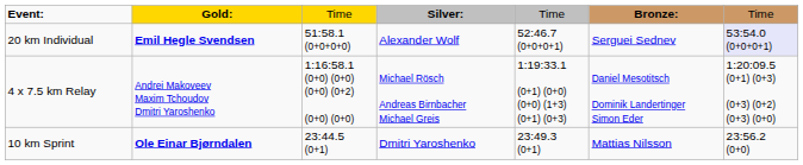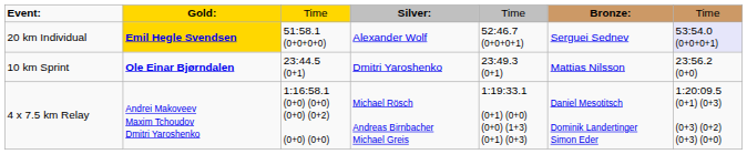 <table class="wikitable" width=85%>
 <tr>
 <td><strong>Event:</strong></td>
 <td style="text-align:center;background-color:gold;"><strong>Gold:</strong></td>
 <td style="text-align:center;background-color:gold;">Time</td>
 <td style="text-align:center;background-color:silver;"><strong>Silver:</strong></td>
 <td style="text-align:center;background-color:silver;">Time</td>
 <td style="text-align:center;background-color:#CC9966;"><strong>Bronze:</strong></td>
 <td style="text-align:center;background-color:#CC9966;">Time</td>
 </tr>
 <tr>
 <td>20 km Individual<br></td>
-<td><strong><a href='#'>Emil Hegle Svendsen</a></strong><br><small></small></td>
+<td style="background: gold;"><strong><a href='#'>Emil Hegle Svendsen</a></strong><br><small></small></td>
 <td>51:58.1<br><small>(0+0+0+0)</small></td>
 <td><a href='#'>Alexander Wolf</a><br><small></small></td>
 <td>52:46.7<br><small>(0+0+0+1)</small></td>
 <td><a href='#'>Serguei Sednev</a><br><small></small></td>
 <td style="background: lavender;">53:54.0<br><small>(0+0+0+1)</small></td>
+</tr>
+<tr>
+<td>10 km Sprint<br></td>
+<td><strong><a href='#'>Ole Einar Bjørndalen</a></strong><br><small></small></td>
+<td>23:44.5<br><small>(0+1)</small></td>
+<td><a href='#'>Dmitri Yaroshenko</a><br><small></small></td>
+<td>23:49.3<br><small>(0+1)</small></td>
+<td><a href='#'>Mattias Nilsson</a><br><small></small></td>
+<td>23:56.2<br><small>(0+0)</small></td>
 </tr>
 <tr>
 <td>4 x 7.5 km Relay<br></td>
 <td><strong></strong>  <br><small><a href='#'>Andrei Makoveev</a><br><a href='#'>Maxim Tchoudov</a><br><a href='#'>Dmitri Yaroshenko</a><br></small></td>
 <td>1:16:58.1<br><small>(0+0) (0+0)<br>(0+0) (0+2)<br><br>(0+0) (0+0)</small></td>
 <td>  <br><small><a href='#'>Michael Rösch</a><br><br><a href='#'>Andreas Birnbacher</a><br><a href='#'>Michael Greis</a></small></td>
 <td>1:19:33.1<br><small><br>(0+1) (0+0)<br>(0+0) (1+3)<br>(0+1) (0+3)</small></td>
 <td>  <br><small><a href='#'>Daniel Mesotitsch</a><br><br><a href='#'>Dominik Landertinger</a><br><a href='#'>Simon Eder</a></small></td>
 <td>1:20:09.5<br><small>(0+1) (0+3)<br><br>(0+3) (0+2)<br>(0+3) (0+0)</small></td>
 </tr>
-<tr>
-<td>10 km Sprint<br></td>
-<td><strong><a href='#'>Ole Einar Bjørndalen</a></strong><br><small></small></td>
-<td>23:44.5<br><small>(0+1)</small></td>
-<td><a href='#'>Dmitri Yaroshenko</a><br><small></small></td>
-<td>23:49.3<br><small>(0+1)</small></td>
-<td><a href='#'>Mattias Nilsson</a><br><small></small></td>
-<td>23:56.2<br><small>(0+0)</small></td>
-</tr>
 </table>
